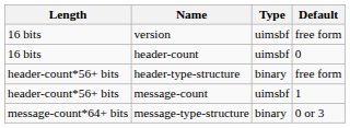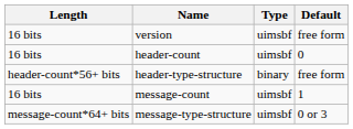 <table class="wikitable">
 <tr>
 <th>Length</th>
 <th>Name</th>
 <th>Type</th>
 <th>Default</th>
 </tr>
 <tr>
 <td>16 bits</td>
 <td>version</td>
 <td>uimsbf</td>
 <td>free form</td>
 </tr>
 <tr>
 <td>16 bits</td>
 <td>header-count</td>
 <td>uimsbf</td>
 <td>0</td>
 </tr>
 <tr>
 <td>header-count*56+ bits</td>
 <td>header-type-structure</td>
 <td>binary</td>
 <td>free form</td>
 </tr>
 <tr>
-<td>header-count*56+ bits</td>
+<td>16 bits</td>
 <td>message-count</td>
 <td>uimsbf</td>
 <td>1</td>
 </tr>
 <tr>
 <td>message-count*64+ bits</td>
 <td>message-type-structure</td>
-<td>binary</td>
+<td>uimsbf</td>
 <td>0 or 3</td>
 </tr>
 </table>
